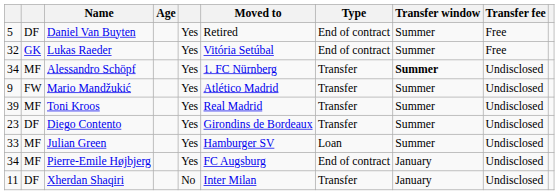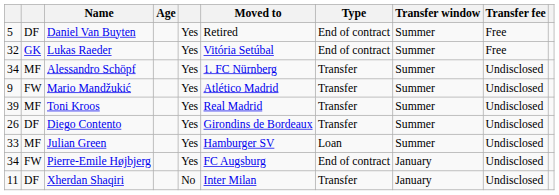 <table class="wikitable" Style="text-align: left">
 <tr>
 <th></th>
 <th></th>
 <th>Name</th>
 <th>Age</th>
 <th></th>
 <th>Moved to</th>
 <th>Type</th>
 <th>Transfer window</th>
 <th>Transfer fee</th>
 <th></th>
 </tr>
 <tr>
 <td>5</td>
 <td>DF</td>
 <td> <a href='#'>Daniel Van Buyten</a></td>
 <td></td>
 <td>Yes</td>
 <td>Retired</td>
 <td>End of contract</td>
 <td>Summer</td>
 <td>Free</td>
 <td></td>
 </tr>
 <tr>
 <td>32</td>
 <td><a href='#'>GK</a></td>
 <td> <a href='#'>Lukas Raeder</a></td>
 <td></td>
 <td>Yes</td>
 <td> <a href='#'>Vitória Setúbal</a></td>
 <td>End of contract</td>
 <td>Summer</td>
 <td>Free</td>
 <td></td>
 </tr>
 <tr>
 <td>34</td>
 <td>MF</td>
 <td> <a href='#'>Alessandro Schöpf</a></td>
 <td></td>
 <td>Yes</td>
 <td> <a href='#'>1. FC Nürnberg</a></td>
 <td>Transfer</td>
-<td><strong>Summer</strong></td>
+<td>Summer</td>
 <td>Undisclosed</td>
 <td></td>
 </tr>
 <tr>
 <td>9</td>
 <td>FW</td>
 <td> <a href='#'>Mario Mandžukić</a></td>
 <td></td>
 <td>Yes</td>
 <td> <a href='#'>Atlético Madrid</a></td>
 <td>Transfer</td>
 <td>Summer</td>
 <td>Undisclosed</td>
 <td></td>
 </tr>
 <tr>
 <td>39</td>
 <td>MF</td>
 <td> <a href='#'>Toni Kroos</a></td>
 <td></td>
 <td>Yes</td>
 <td> <a href='#'>Real Madrid</a></td>
 <td>Transfer</td>
 <td>Summer</td>
 <td>Undisclosed</td>
 <td></td>
 </tr>
 <tr>
-<td>23</td>
+<td>26</td>
 <td>DF</td>
 <td> <a href='#'>Diego Contento</a></td>
 <td></td>
 <td>Yes</td>
 <td> <a href='#'>Girondins de Bordeaux</a></td>
 <td>Transfer</td>
 <td>Summer</td>
 <td>Undisclosed</td>
 <td></td>
 </tr>
 <tr>
 <td>33</td>
 <td>MF</td>
 <td> <a href='#'>Julian Green</a></td>
 <td></td>
 <td>Yes</td>
 <td> <a href='#'>Hamburger SV</a></td>
 <td>Loan</td>
 <td>Summer</td>
 <td>Undisclosed</td>
 <td></td>
 </tr>
 <tr>
 <td>34</td>
-<td>MF</td>
+<td>FW</td>
 <td> <a href='#'>Pierre-Emile Højbjerg</a></td>
 <td></td>
 <td>Yes</td>
 <td> <a href='#'>FC Augsburg</a></td>
 <td>End of contract</td>
 <td>January</td>
 <td>Undisclosed</td>
 <td></td>
 </tr>
 <tr>
 <td>11</td>
 <td>DF</td>
 <td> <a href='#'>Xherdan Shaqiri</a></td>
 <td></td>
 <td>No</td>
 <td> <a href='#'>Inter Milan</a></td>
 <td>Transfer</td>
 <td>January</td>
 <td>Undisclosed</td>
 <td></td>
 </tr>
 </table>
